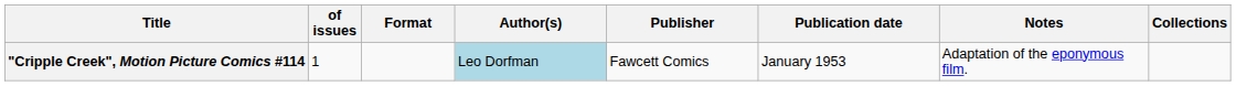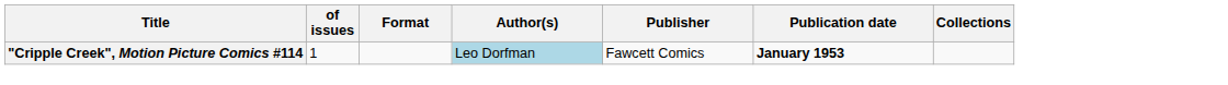 <table class="wikitable">
 <tr>
 <th>Title</th>
 <th style="width:40pt"> of issues</th>
 <th style="width:75pt">Format</th>
 <th style="width:125pt">Author(s)</th>
 <th style="width:125pt">Publisher</th>
 <th style="width:150pt">Publication date</th>
-<th style="width:175pt">Notes</th>
 <th>Collections</th>
 </tr>
 <tr>
 <th>"Cripple Creek", <em>Motion Picture Comics</em> #114</th>
 <td>1</td>
 <td></td>
 <td style="background: lightblue;">Leo Dorfman</td>
 <td>Fawcett Comics</td>
-<td>January 1953</td>
-<td>Adaptation of the <a href='#'>eponymous film</a>.</td>
+<td><strong>January 1953</strong></td>
 <td></td>
 </tr>
 </table>
